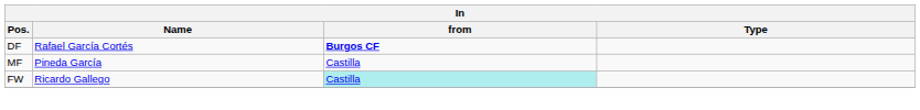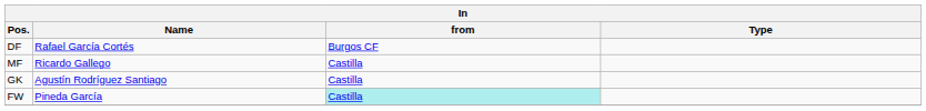 <table class="wikitable" style="font-size:90%;width:99%;">
 <tr>
 <th colspan="4">In</th>
 </tr>
 <tr>
 <th width=3%>Pos.</th>
 <th width=32%>Name</th>
 <th width=30%>from</th>
 <th width=35%>Type</th>
 </tr>
 <tr>
 <td>DF</td>
 <td><a href='#'>Rafael García Cortés</a></td>
-<td><strong><a href='#'>Burgos CF</a></strong></td>
+<td><a href='#'>Burgos CF</a></td>
 <td></td>
 </tr>
 <tr>
 <td>MF</td>
-<td><a href='#'>Pineda García</a></td>
+<td><a href='#'>Ricardo Gallego</a></td>
+<td><a href='#'>Castilla</a></td>
+<td></td>
+</tr>
+<tr>
+<td>GK</td>
+<td><a href='#'>Agustín Rodríguez Santiago</a></td>
 <td><a href='#'>Castilla</a></td>
 <td></td>
 </tr>
 <tr>
 <td>FW</td>
-<td><a href='#'>Ricardo Gallego</a></td>
+<td><a href='#'>Pineda García</a></td>
 <td style="background: paleturquoise;"><a href='#'>Castilla</a></td>
 <td></td>
 </tr>
 <tr>
 </tr>
 </table>
